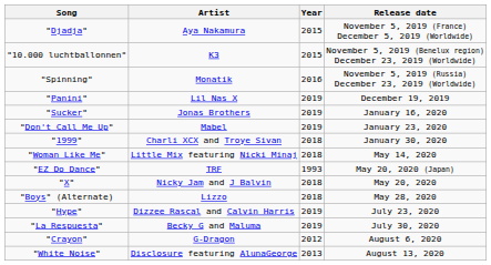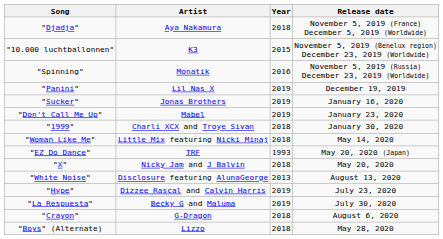 <table class="wikitable sortable" style="text-align:center;">
 <tr>
 <th scope="col">Song</th>
 <th scope="col">Artist</th>
 <th scope="col">Year</th>
 <th scope="col">Release date</th>
 </tr>
 <tr>
 <td>"<a href='#'>Djadja</a>"</td>
 <td><a href='#'>Aya Nakamura</a></td>
-<td>2015</td>
+<td>2018</td>
 <td>November 5, 2019 <small>(France)</small><br>December 5, 2019 <small>(Worldwide)</small></td>
 </tr>
 <tr>
 <td>"10.000 luchtballonnen"</td>
 <td><a href='#'>K3</a></td>
 <td>2015</td>
 <td>November 5, 2019 <small>(Benelux region)</small><br>December 23, 2019 <small>(Worldwide)</small></td>
 </tr>
 <tr>
 <td>"Spinning"</td>
 <td><a href='#'>Monatik</a></td>
 <td>2016</td>
 <td>November 5, 2019 <small>(Russia)</small><br>December 23, 2019 <small>(Worldwide)</small></td>
 </tr>
 <tr>
 <td>"<a href='#'>Panini</a>"</td>
 <td><a href='#'>Lil Nas X</a></td>
 <td>2019</td>
 <td>December 19, 2019</td>
 </tr>
 <tr>
 <td>"<a href='#'>Sucker</a>"</td>
 <td><a href='#'>Jonas Brothers</a></td>
 <td>2019</td>
 <td>January 16, 2020</td>
 </tr>
 <tr>
 <td>"<a href='#'>Don't Call Me Up</a>"</td>
 <td><a href='#'>Mabel</a></td>
 <td>2019</td>
 <td>January 23, 2020</td>
 </tr>
 <tr>
 <td>"<a href='#'>1999</a>"</td>
 <td><a href='#'>Charli XCX</a> and <a href='#'>Troye Sivan</a></td>
 <td>2018</td>
 <td>January 30, 2020</td>
 </tr>
 <tr>
 <td>"<a href='#'>Woman Like Me</a>"</td>
 <td><a href='#'>Little Mix</a> featuring <a href='#'>Nicki Minaj</a></td>
 <td>2018</td>
 <td>May 14, 2020</td>
 </tr>
 <tr>
 <td>"<a href='#'>EZ Do Dance</a>"</td>
 <td><a href='#'>TRF</a></td>
 <td>1993</td>
 <td>May 20, 2020 <small>(Japan)</small></td>
 </tr>
 <tr>
 <td>"<a href='#'>X</a>"</td>
 <td><a href='#'>Nicky Jam</a> and <a href='#'>J Balvin</a></td>
 <td>2018</td>
 <td>May 20, 2020</td>
 </tr>
 <tr>
-<td>"<a href='#'>Boys</a>" (Alternate)</td>
-<td><a href='#'>Lizzo</a></td>
-<td>2018</td>
-<td>May 28, 2020</td>
+<td>"<a href='#'>White Noise</a>"</td>
+<td><a href='#'>Disclosure</a> featuring <a href='#'>AlunaGeorge</a></td>
+<td>2013</td>
+<td>August 13, 2020</td>
 </tr>
 <tr>
 <td>"<a href='#'>Hype</a>"</td>
 <td><a href='#'>Dizzee Rascal</a> and <a href='#'>Calvin Harris</a></td>
 <td>2019</td>
 <td>July 23, 2020</td>
 </tr>
 <tr>
 <td>"<a href='#'>La Respuesta</a>"</td>
 <td><a href='#'>Becky G</a> and <a href='#'>Maluma</a></td>
 <td>2019</td>
 <td>July 30, 2020</td>
 </tr>
 <tr>
 <td>"<a href='#'>Crayon</a>"</td>
 <td><a href='#'>G-Dragon</a></td>
-<td>2012</td>
+<td>2018</td>
 <td>August 6, 2020</td>
 </tr>
 <tr>
-<td>"<a href='#'>White Noise</a>"</td>
-<td><a href='#'>Disclosure</a> featuring <a href='#'>AlunaGeorge</a></td>
-<td>2013</td>
-<td>August 13, 2020</td>
+<td>"<a href='#'>Boys</a>" (Alternate)</td>
+<td><a href='#'>Lizzo</a></td>
+<td>2018</td>
+<td>May 28, 2020</td>
 </tr>
 </table>
